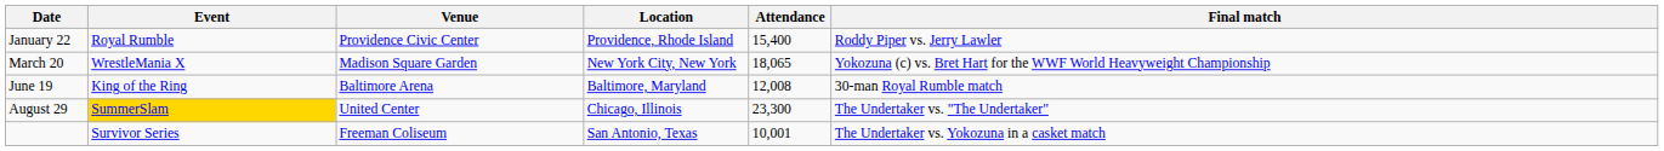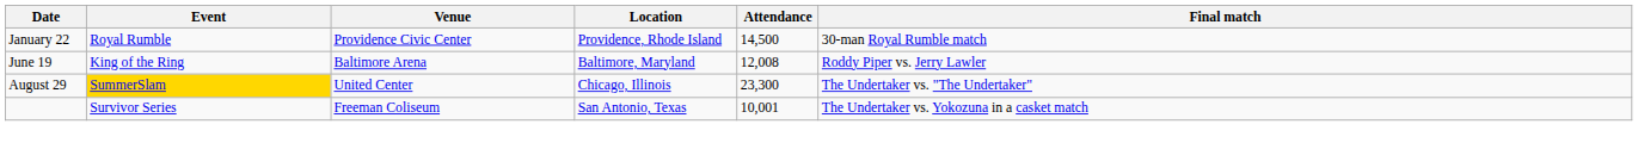 <table id="Past_events_1994" class="sortable wikitable succession-box" style="font-size:85%; width:100%">
 <tr>
 <th scope="col" style="width:5%;">Date</th>
 <th scope="col" style="width:15%;">Event</th>
 <th scope="col" style="width:15%;">Venue</th>
 <th scope="col" style="width:10%;">Location</th>
 <th scope="col" style="width:5%;">Attendance</th>
 <th scope="col" style="width:50%;">Final match</th>
 </tr>
 <tr>
 <td>January 22</td>
 <td><a href='#'>Royal Rumble</a></td>
 <td><a href='#'>Providence Civic Center</a></td>
 <td><a href='#'>Providence, Rhode Island</a></td>
-<td>15,400</td>
-<td><a href='#'>Roddy Piper</a> vs. <a href='#'>Jerry Lawler</a></td>
-</tr>
-<tr>
-<td>March 20</td>
-<td><a href='#'>WrestleMania X</a></td>
-<td><a href='#'>Madison Square Garden</a></td>
-<td><a href='#'>New York City, New York</a></td>
-<td>18,065</td>
-<td><a href='#'>Yokozuna</a> (c) vs. <a href='#'>Bret Hart</a> for the <a href='#'>WWF World Heavyweight Championship</a></td>
+<td>14,500</td>
+<td>30-man <a href='#'>Royal Rumble match</a></td>
 </tr>
 <tr>
 <td>June 19</td>
 <td><a href='#'>King of the Ring</a></td>
 <td><a href='#'>Baltimore Arena</a></td>
 <td><a href='#'>Baltimore, Maryland</a></td>
 <td>12,008</td>
-<td>30-man <a href='#'>Royal Rumble match</a></td>
+<td><a href='#'>Roddy Piper</a> vs. <a href='#'>Jerry Lawler</a></td>
 </tr>
 <tr>
 <td>August 29</td>
 <td style="background: gold;"><a href='#'>SummerSlam</a></td>
 <td><a href='#'>United Center</a></td>
 <td><a href='#'>Chicago, Illinois</a></td>
 <td>23,300</td>
 <td><a href='#'>The Undertaker</a> vs. <a href='#'>"The Undertaker"</a></td>
 </tr>
 <tr>
 <td></td>
 <td><a href='#'>Survivor Series</a></td>
 <td><a href='#'>Freeman Coliseum</a></td>
 <td><a href='#'>San Antonio, Texas</a></td>
 <td>10,001</td>
 <td><a href='#'>The Undertaker</a> vs. <a href='#'>Yokozuna</a> in a <a href='#'>casket match</a></td>
 </tr>
 </table>
